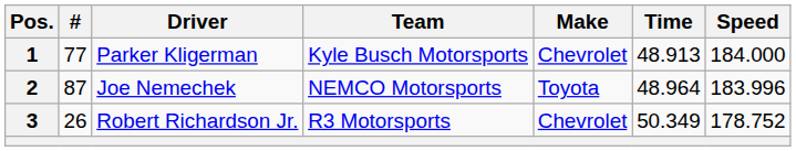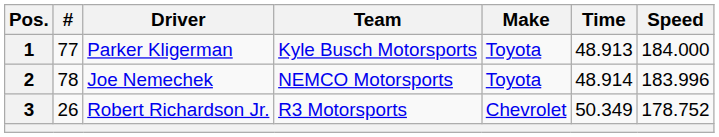 <table class="wikitable" style="font-size:95%">
 <tr>
 <th>Pos.</th>
 <th>#</th>
 <th>Driver</th>
 <th>Team</th>
 <th>Make</th>
 <th>Time</th>
 <th>Speed</th>
 </tr>
 <tr>
 <th>1</th>
 <td>77</td>
 <td><a href='#'>Parker Kligerman</a></td>
 <td><a href='#'>Kyle Busch Motorsports</a></td>
-<td><a href='#'>Chevrolet</a></td>
+<td><a href='#'>Toyota</a></td>
 <td>48.913</td>
 <td>184.000</td>
 </tr>
 <tr>
 <th>2</th>
-<td>87</td>
+<td>78</td>
 <td><a href='#'>Joe Nemechek</a></td>
 <td><a href='#'>NEMCO Motorsports</a></td>
 <td><a href='#'>Toyota</a></td>
-<td>48.964</td>
+<td>48.914</td>
 <td>183.996</td>
 </tr>
 <tr>
 <th>3</th>
 <td>26</td>
 <td><a href='#'>Robert Richardson Jr.</a></td>
 <td><a href='#'>R3 Motorsports</a></td>
 <td><a href='#'>Chevrolet</a></td>
 <td>50.349</td>
 <td>178.752</td>
 </tr>
 <tr>
 <th colspan="7"></th>
 </tr>
 </table>
